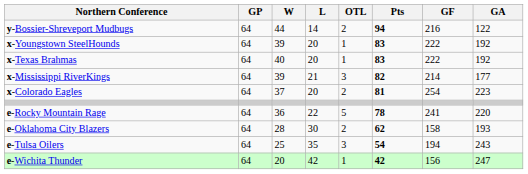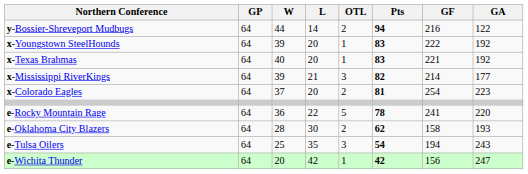 <table class="wikitable">
 <tr>
 <th bgcolor="#DDDDFF" width="35%">Northern Conference</th>
 <th bgcolor="#DDDDFF" width="5%">GP</th>
 <th bgcolor="#DDDDFF" width="5%">W</th>
 <th bgcolor="#DDDDFF" width="5%">L</th>
 <th bgcolor="#DDDDFF" width="5%">OTL</th>
 <th bgcolor="#DDDDFF" width="7.5%">Pts</th>
 <th bgcolor="#DDDDFF" width="7.5%">GF</th>
 <th bgcolor="#DDDDFF" width="7.5%">GA</th>
 </tr>
 <tr>
 <td><strong>y</strong>-<a href='#'>Bossier-Shreveport Mudbugs</a></td>
 <td>64</td>
 <td>44</td>
 <td>14</td>
 <td>2</td>
 <td><strong>94</strong></td>
 <td>216</td>
 <td>122</td>
 </tr>
 <tr>
 <td><strong>x</strong>-<a href='#'>Youngstown SteelHounds</a></td>
 <td>64</td>
 <td>39</td>
 <td>20</td>
 <td>1</td>
 <td><strong>83</strong></td>
 <td>222</td>
 <td>192</td>
 </tr>
 <tr>
 <td><strong>x</strong>-<a href='#'>Texas Brahmas</a></td>
 <td>64</td>
 <td>40</td>
 <td>20</td>
 <td>1</td>
 <td><strong>83</strong></td>
-<td>222</td>
+<td>221</td>
 <td>192</td>
 </tr>
 <tr>
 <td><strong>x</strong>-<a href='#'>Mississippi RiverKings</a></td>
 <td>64</td>
 <td>39</td>
 <td>21</td>
 <td>3</td>
 <td><strong>82</strong></td>
 <td>214</td>
 <td>177</td>
 </tr>
 <tr>
 <td><strong>x</strong>-<a href='#'>Colorado Eagles</a></td>
 <td>64</td>
 <td>37</td>
 <td>20</td>
 <td>2</td>
 <td><strong>81</strong></td>
 <td>254</td>
 <td>223</td>
 </tr>
 <tr bgcolor="#cccccc">
 <td></td>
 <td></td>
 <td></td>
 <td></td>
 <td></td>
 <td></td>
 <td></td>
 <td></td>
 </tr>
 <tr>
 <td><strong>e</strong>-<a href='#'>Rocky Mountain Rage</a></td>
 <td>64</td>
 <td>36</td>
 <td>22</td>
 <td>5</td>
 <td><strong>78</strong></td>
 <td>241</td>
 <td>220</td>
 </tr>
 <tr>
 <td><strong>e</strong>-<a href='#'>Oklahoma City Blazers</a></td>
 <td>64</td>
 <td>28</td>
 <td>30</td>
 <td>2</td>
 <td><strong>62</strong></td>
 <td>158</td>
 <td>193</td>
 </tr>
 <tr>
 <td><strong>e</strong>-<a href='#'>Tulsa Oilers</a></td>
 <td>64</td>
 <td>25</td>
 <td>35</td>
 <td>3</td>
 <td><strong>54</strong></td>
 <td>194</td>
 <td>243</td>
 </tr>
 <tr bgcolor="#ccffcc">
 <td><strong>e</strong>-<a href='#'>Wichita Thunder</a></td>
 <td>64</td>
 <td>20</td>
 <td>42</td>
 <td>1</td>
 <td><strong>42</strong></td>
 <td>156</td>
 <td>247</td>
 </tr>
 </table>
